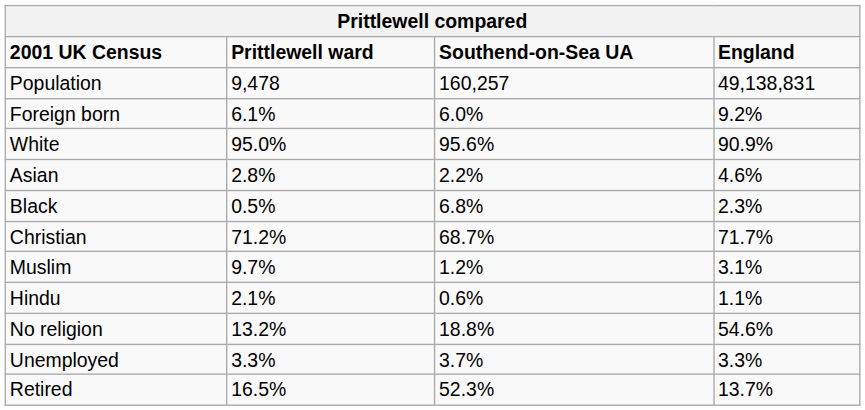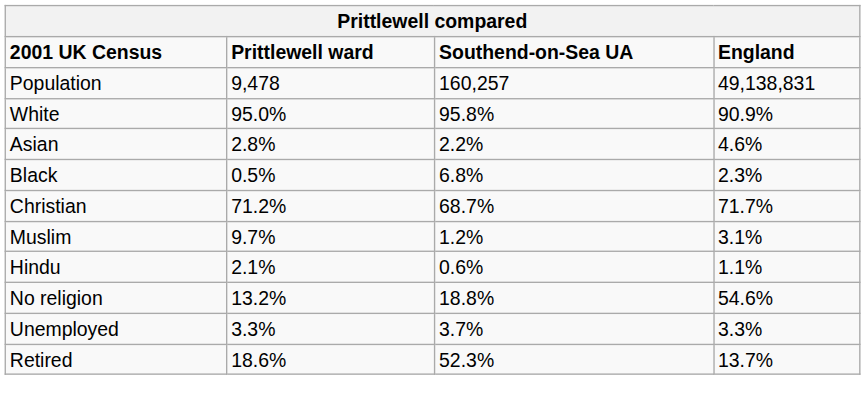 <table class="wikitable" id="toc" style="float: right; margin-left: 2em; width: 40%; font-size: 90%;" cellspacing="3">
 <tr>
 <th colspan="4"><strong>Prittlewell compared</strong></th>
 </tr>
 <tr>
 <td><strong>2001 UK Census</strong></td>
 <td><strong>Prittlewell ward</strong></td>
 <td><strong>Southend-on-Sea UA</strong></td>
 <td><strong>England</strong></td>
 </tr>
 <tr>
 <td>Population</td>
 <td>9,478</td>
 <td>160,257</td>
 <td>49,138,831</td>
 </tr>
 <tr>
-<td>Foreign born</td>
-<td>6.1%</td>
-<td>6.0%</td>
-<td>9.2%</td>
-</tr>
-<tr>
 <td>White</td>
 <td>95.0%</td>
-<td>95.6%</td>
+<td>95.8%</td>
 <td>90.9%</td>
 </tr>
 <tr>
 <td>Asian</td>
 <td>2.8%</td>
 <td>2.2%</td>
 <td>4.6%</td>
 </tr>
 <tr>
 <td>Black</td>
 <td>0.5%</td>
 <td>6.8%</td>
 <td>2.3%</td>
 </tr>
 <tr>
 <td>Christian</td>
 <td>71.2%</td>
 <td>68.7%</td>
 <td>71.7%</td>
 </tr>
 <tr>
 <td>Muslim</td>
 <td>9.7%</td>
 <td>1.2%</td>
 <td>3.1%</td>
 </tr>
 <tr>
 <td>Hindu</td>
 <td>2.1%</td>
 <td>0.6%</td>
 <td>1.1%</td>
 </tr>
 <tr>
 <td>No religion</td>
 <td>13.2%</td>
 <td>18.8%</td>
 <td>54.6%</td>
 </tr>
 <tr>
 <td>Unemployed</td>
 <td>3.3%</td>
 <td>3.7%</td>
 <td>3.3%</td>
 </tr>
 <tr>
 <td>Retired</td>
-<td>16.5%</td>
+<td>18.6%</td>
 <td>52.3%</td>
 <td>13.7%</td>
 </tr>
 </table>
